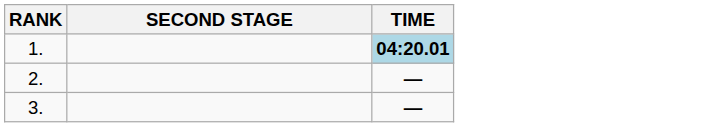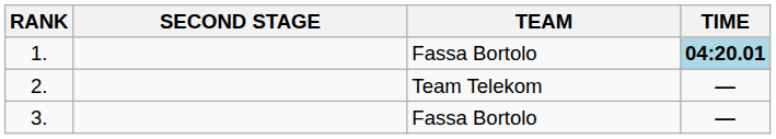 <table class="wikitable" style="font-size:95%;">
 <tr>
 <th>RANK</th>
 <th align="left" style="width: 16em">SECOND STAGE</th>
+<th align="left" style="width: 13em">TEAM</th>
 <th>TIME</th>
 </tr>
 <tr>
 <td align="center">1.</td>
 <td></td>
+<td>Fassa Bortolo</td>
 <td align="center" style="background: lightblue;"><strong>04:20.01</strong></td>
 </tr>
 <tr>
 <td align="center">2.</td>
 <td></td>
+<td>Team Telekom</td>
 <td align="center"><strong>—</strong></td>
 </tr>
 <tr>
 <td align="center">3.</td>
 <td></td>
+<td>Fassa Bortolo</td>
 <td align="center"><strong>—</strong></td>
 </tr>
 </table>
